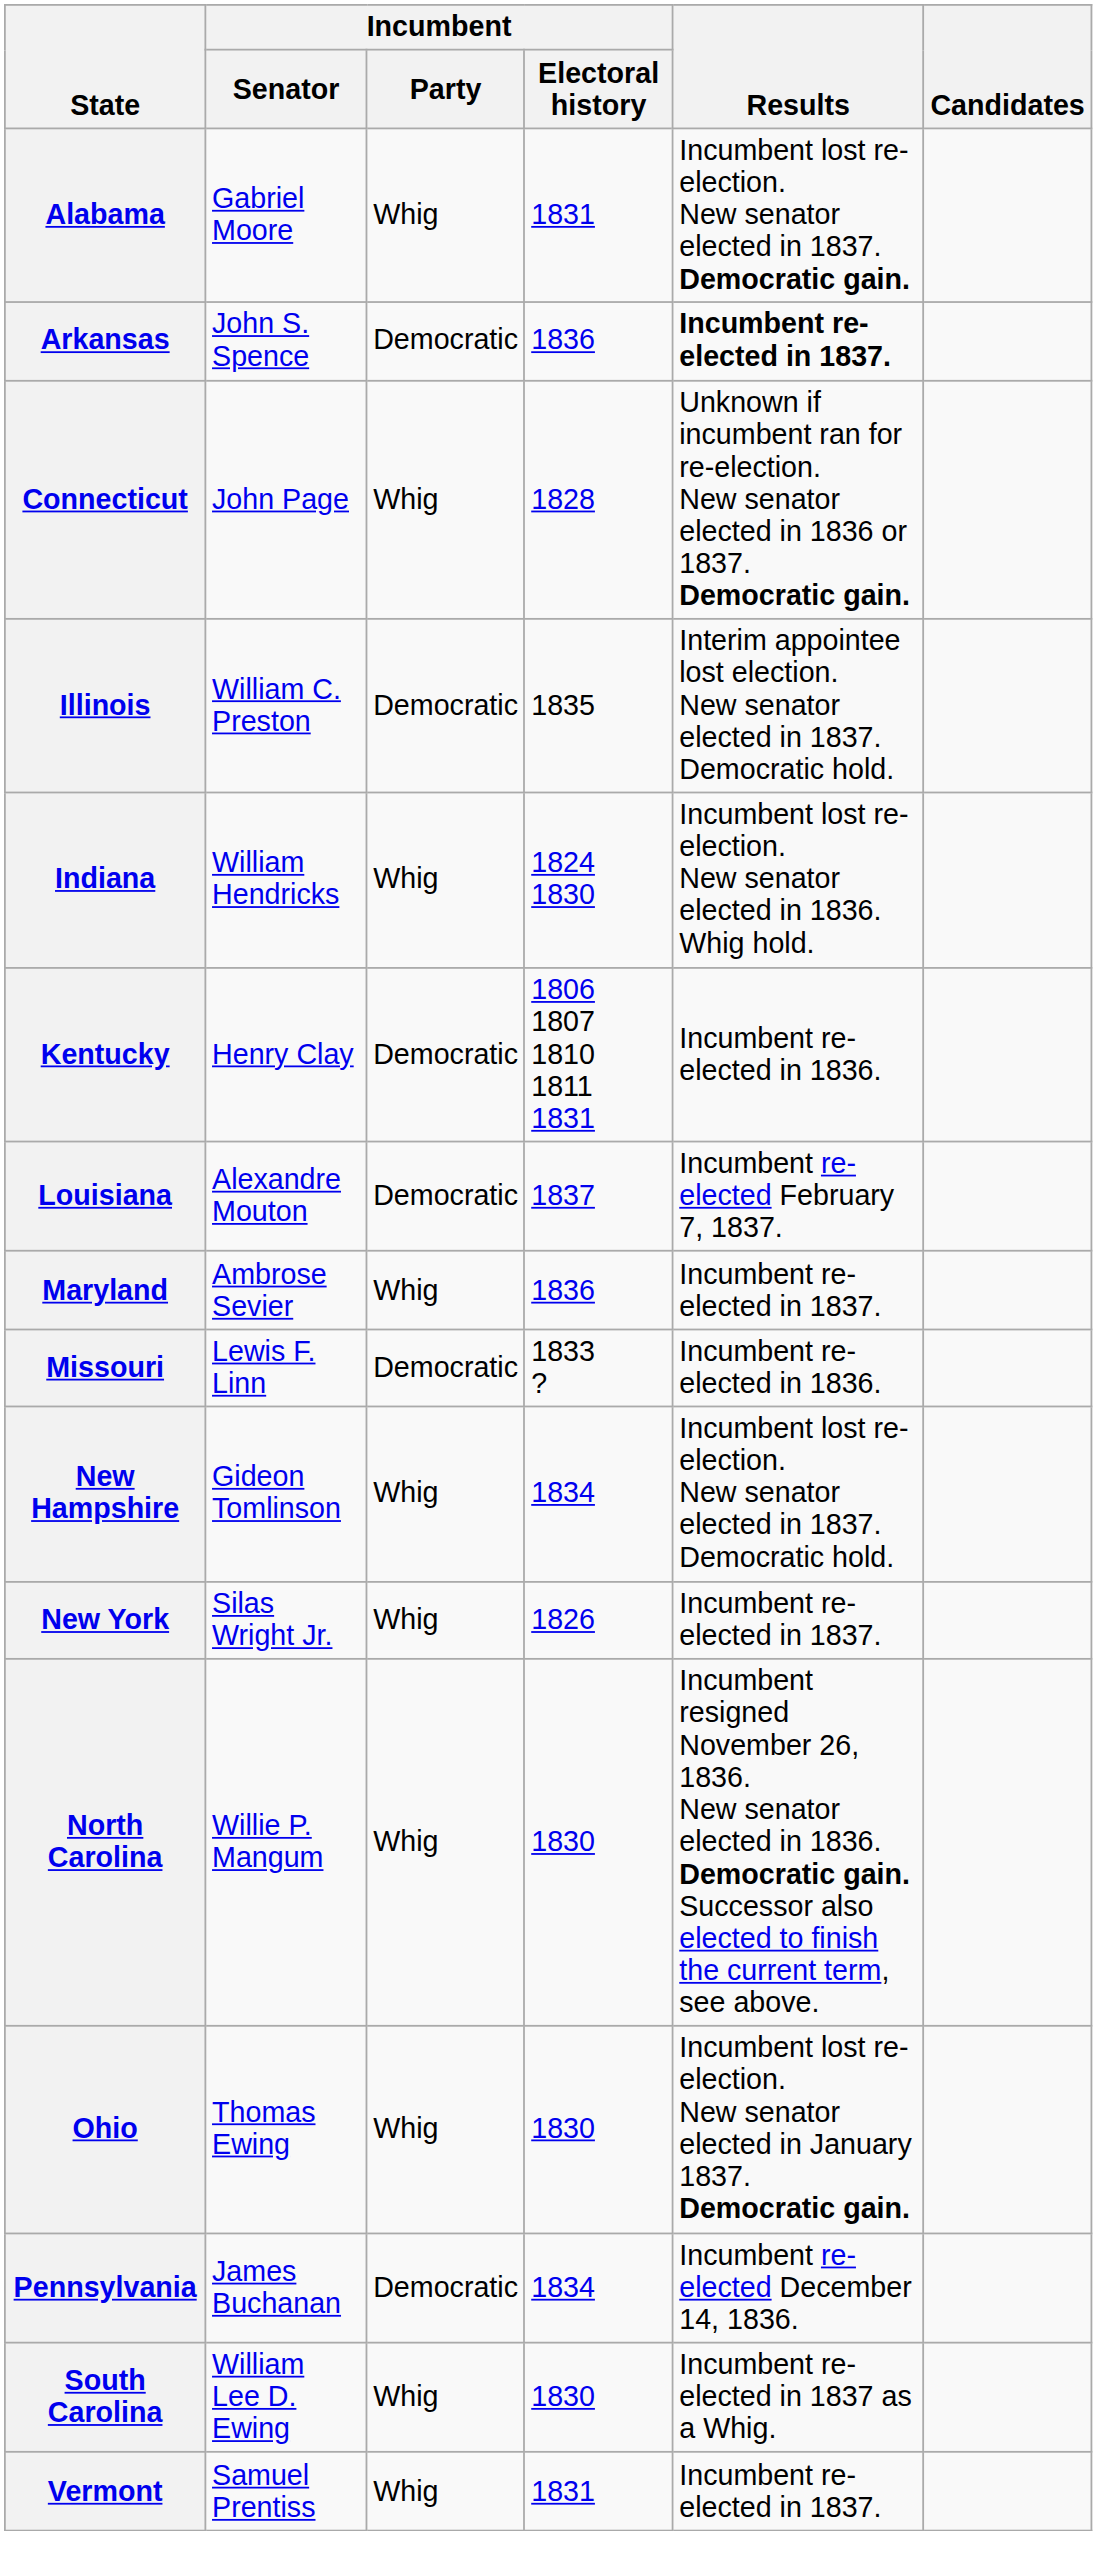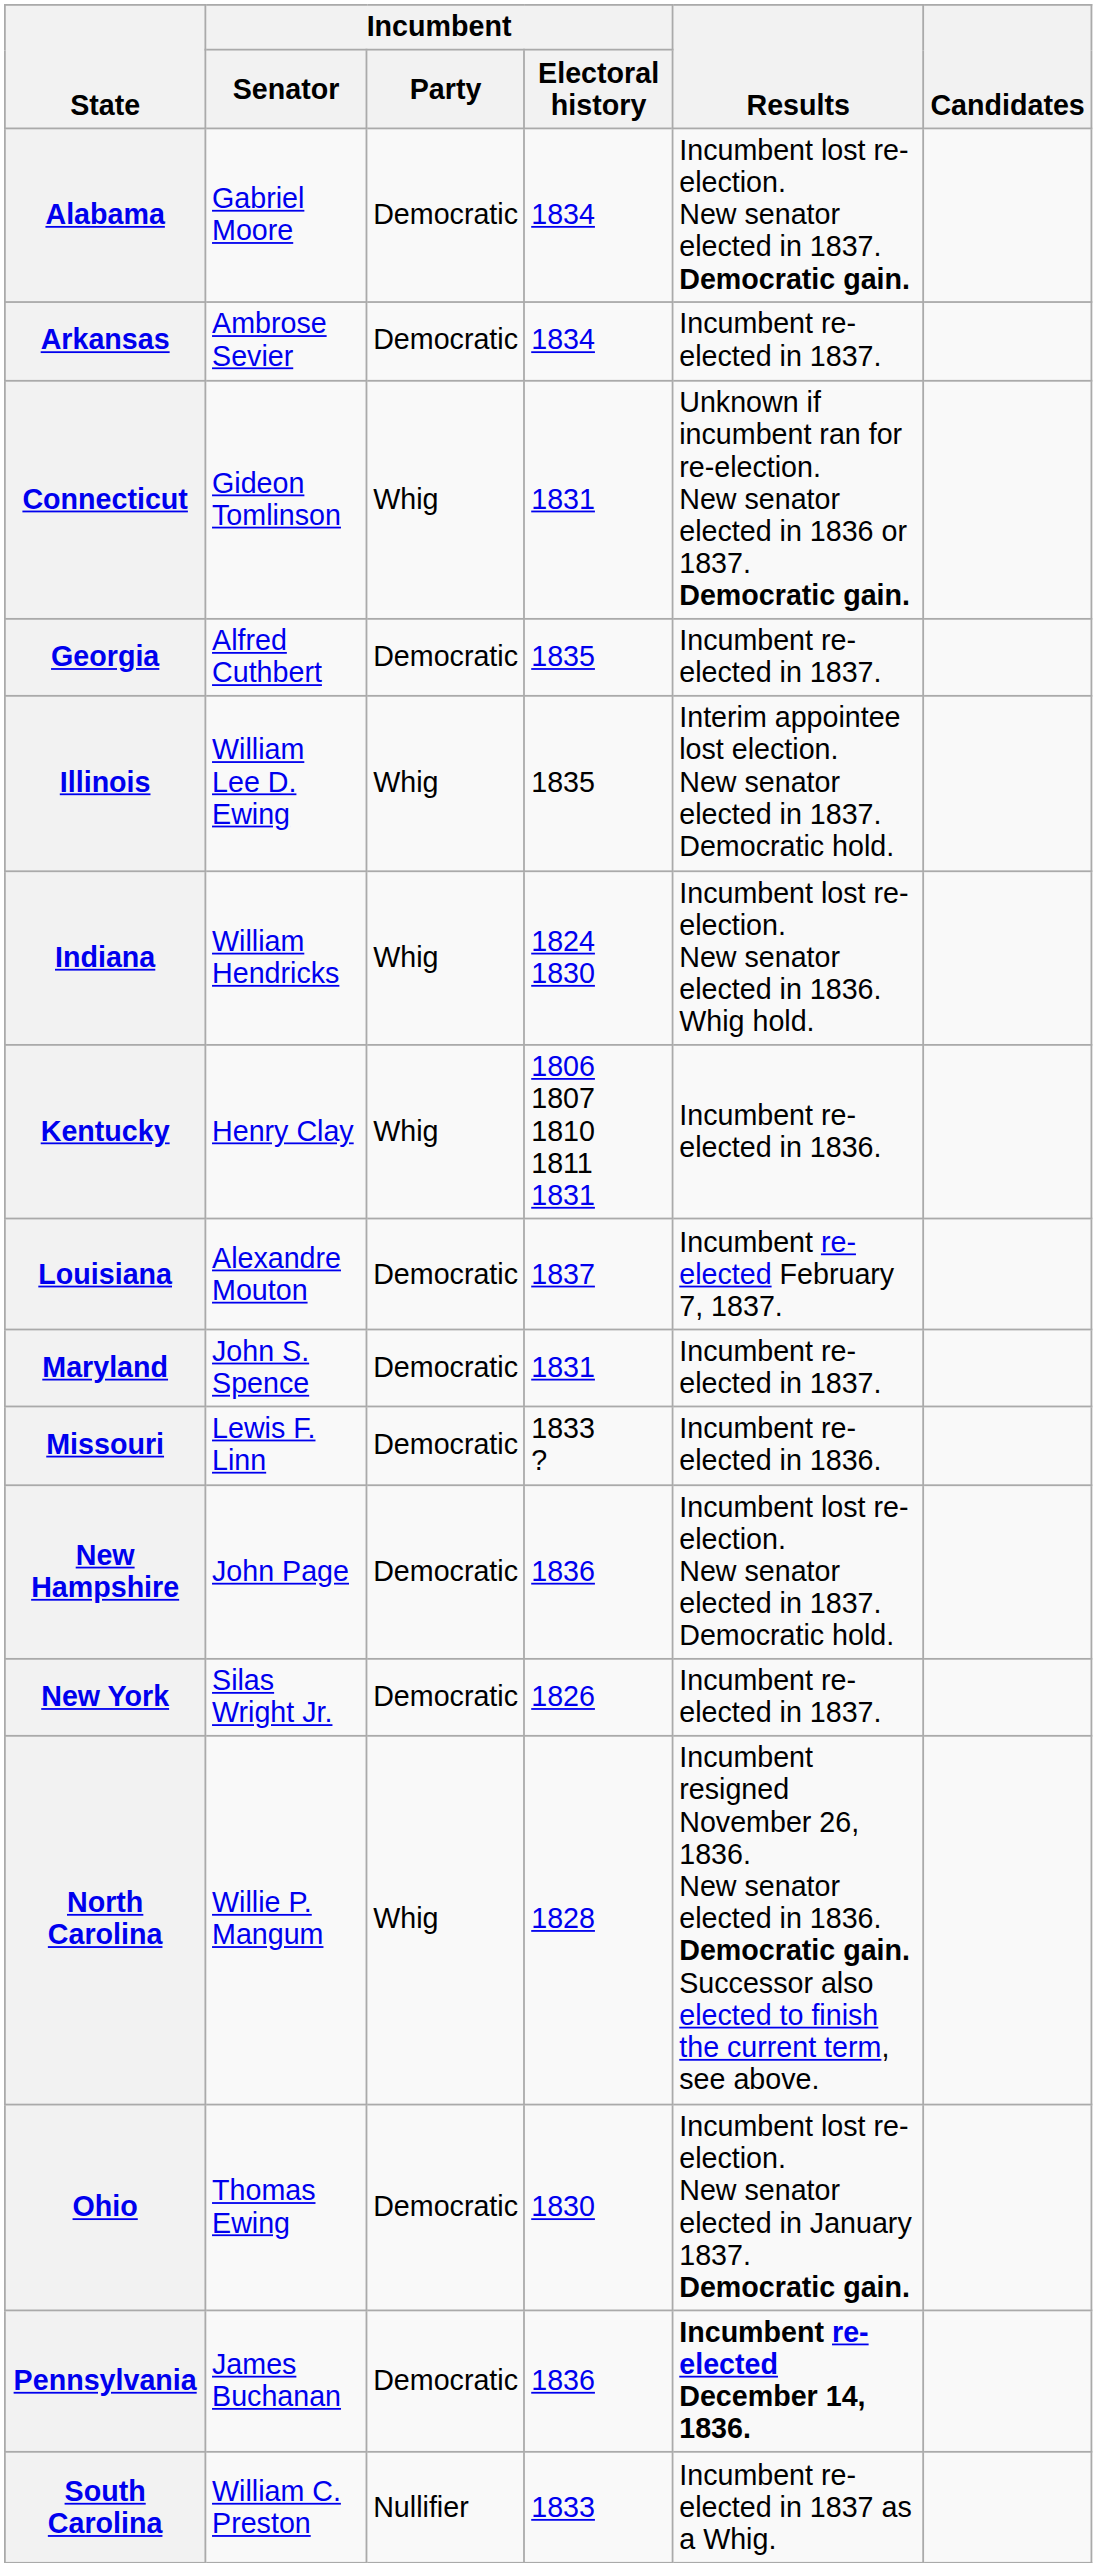 <table class=wikitable>
 <tr valign=bottom>
 <th rowspan=2>State</th>
 <th colspan=3>Incumbent</th>
 <th rowspan=2>Results</th>
 <th rowspan=2>Candidates</th>
 </tr>
 <tr>
 <th>Senator</th>
 <th>Party</th>
 <th>Electoral history</th>
 </tr>
 <tr>
 <th><a href='#'>Alabama</a></th>
 <td><a href='#'>Gabriel Moore</a></td>
-<td>Whig<br></td>
-<td><a href='#'>1831</a></td>
+<td>Democratic<br></td>
+<td><a href='#'>1834</a></td>
 <td>Incumbent lost re-election.<br>New senator elected in 1837.<br><strong>Democratic gain.</strong></td>
 <td nowrap></td>
 </tr>
 <tr>
 <th><a href='#'>Arkansas</a></th>
-<td><a href='#'>John S. Spence</a></td>
+<td><a href='#'>Ambrose Sevier</a></td>
 <td>Democratic<br></td>
-<td><a href='#'>1836 </a></td>
-<td><strong>Incumbent re-elected in 1837.</strong></td>
+<td><a href='#'>1834 </a></td>
+<td>Incumbent re-elected in 1837.</td>
 <td nowrap></td>
 </tr>
 <tr>
 <th><a href='#'>Connecticut</a></th>
-<td><a href='#'>John Page</a></td>
+<td><a href='#'>Gideon Tomlinson</a></td>
 <td>Whig<br></td>
-<td><a href='#'>1828</a></td>
+<td><a href='#'>1831</a></td>
 <td>Unknown if incumbent ran for re-election.<br>New senator elected in 1836 or 1837.<br><strong>Democratic gain.</strong></td>
 <td nowrap></td>
 </tr>
 <tr>
+<th><a href='#'>Georgia</a></th>
+<td><a href='#'>Alfred Cuthbert</a></td>
+<td>Democratic<br></td>
+<td><a href='#'>1835 </a></td>
+<td>Incumbent re-elected in 1837.</td>
+<td nowrap></td>
+</tr>
+<tr>
 <th><a href='#'>Illinois</a></th>
-<td><a href='#'>William C. Preston</a></td>
-<td>Democratic<br></td>
+<td><a href='#'>William Lee D. Ewing</a></td>
+<td>Whig<br></td>
 <td>1835 </td>
 <td>Interim appointee lost election.<br>New senator elected in 1837.<br>Democratic hold.</td>
 <td nowrap></td>
 </tr>
 <tr>
 <th><a href='#'>Indiana</a></th>
 <td><a href='#'>William Hendricks</a></td>
 <td>Whig<br></td>
 <td><a href='#'>1824</a><br><a href='#'>1830</a></td>
 <td>Incumbent lost re-election.<br>New senator elected in 1836.<br>Whig hold.</td>
 <td nowrap></td>
 </tr>
 <tr>
 <th><a href='#'>Kentucky</a></th>
 <td><a href='#'>Henry Clay</a></td>
-<td>Democratic<br></td>
+<td>Whig<br></td>
 <td><a href='#'>1806 </a><br>1807 <br>1810 <br>1811 <br><a href='#'>1831 </a></td>
 <td>Incumbent re-elected in 1836.</td>
 <td nowrap></td>
 </tr>
 <tr>
 <th><a href='#'>Louisiana</a></th>
 <td><a href='#'>Alexandre Mouton</a></td>
 <td>Democratic<br></td>
 <td><a href='#'>1837 </a></td>
 <td>Incumbent <a href='#'>re-elected</a> February 7, 1837.</td>
 <td nowrap></td>
 </tr>
 <tr>
 <th><a href='#'>Maryland</a></th>
-<td><a href='#'>Ambrose Sevier</a></td>
-<td>Whig<br></td>
-<td><a href='#'>1836 </a></td>
+<td><a href='#'>John S. Spence</a></td>
+<td>Democratic<br></td>
+<td><a href='#'>1831 </a></td>
 <td>Incumbent re-elected in 1837.</td>
 <td nowrap></td>
 </tr>
 <tr>
 <th><a href='#'>Missouri</a></th>
 <td><a href='#'>Lewis F. Linn</a></td>
 <td>Democratic<br></td>
 <td>1833 <br>? </td>
 <td>Incumbent re-elected in 1836.</td>
 <td nowrap></td>
 </tr>
 <tr>
 <th><a href='#'>New Hampshire</a></th>
-<td><a href='#'>Gideon Tomlinson</a></td>
-<td>Whig<br></td>
-<td><a href='#'>1834 </a></td>
+<td><a href='#'>John Page</a></td>
+<td>Democratic<br></td>
+<td><a href='#'>1836 </a></td>
 <td>Incumbent lost re-election.<br>New senator elected in 1837.<br>Democratic hold.</td>
 <td nowrap></td>
 </tr>
 <tr>
 <th><a href='#'>New York</a></th>
 <td><a href='#'>Silas Wright Jr.</a></td>
-<td>Whig<br></td>
+<td>Democratic<br></td>
 <td><a href='#'>1826 </a></td>
 <td>Incumbent re-elected in 1837.</td>
 <td nowrap></td>
 </tr>
 <tr>
 <th><a href='#'>North Carolina</a></th>
 <td><a href='#'>Willie P. Mangum</a></td>
 <td>Whig<br></td>
-<td><a href='#'>1830</a></td>
+<td><a href='#'>1828</a></td>
 <td>Incumbent resigned November 26, 1836.<br>New senator elected in 1836.<br><strong>Democratic gain.</strong><br>Successor also <a href='#'>elected to finish the current term</a>, see above.</td>
 <td nowrap></td>
 </tr>
 <tr>
 <th><a href='#'>Ohio</a></th>
 <td><a href='#'>Thomas Ewing</a></td>
-<td>Whig<br></td>
+<td>Democratic<br></td>
 <td><a href='#'>1830</a></td>
 <td>Incumbent lost re-election.<br>New senator elected in January 1837.<br><strong>Democratic gain.</strong></td>
 <td nowrap></td>
 </tr>
 <tr>
 <th><a href='#'>Pennsylvania</a></th>
 <td><a href='#'>James Buchanan</a></td>
 <td>Democratic<br></td>
-<td><a href='#'>1834 </a></td>
-<td>Incumbent <a href='#'>re-elected</a> December 14, 1836.</td>
+<td><a href='#'>1836 </a></td>
+<td><strong>Incumbent <a href='#'>re-elected</a> December 14, 1836.</strong></td>
 <td nowrap></td>
 </tr>
 <tr>
 <th><a href='#'>South Carolina</a></th>
-<td><a href='#'>William Lee D. Ewing</a></td>
-<td>Whig<br></td>
-<td><a href='#'>1830 </a></td>
+<td><a href='#'>William C. Preston</a></td>
+<td>Nullifier</td>
+<td><a href='#'>1833 </a></td>
 <td>Incumbent re-elected in 1837 as a Whig.</td>
 <td nowrap></td>
 </tr>
-<tr>
-<th><a href='#'>Vermont</a></th>
-<td><a href='#'>Samuel Prentiss</a></td>
-<td>Whig<br></td>
-<td><a href='#'>1831</a></td>
-<td>Incumbent re-elected in 1837.</td>
-<td nowrap></td>
-</tr>
 </table>
